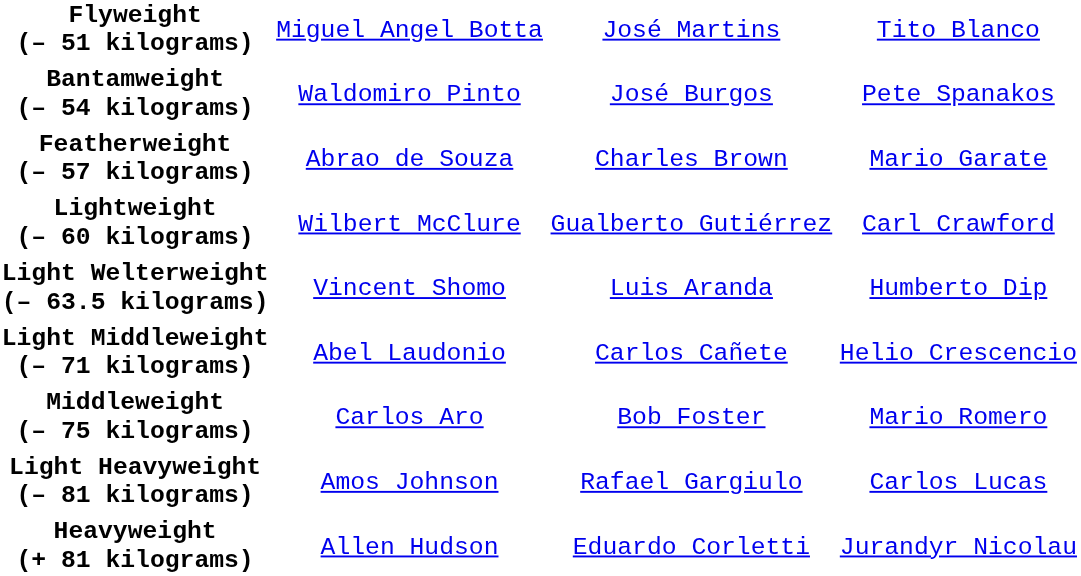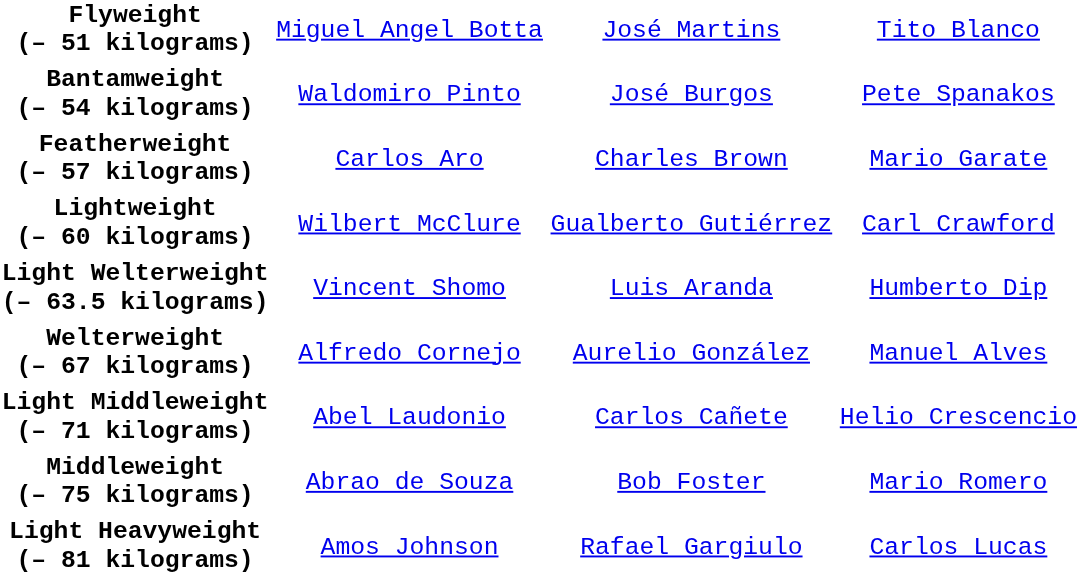 <table>
 <tr align="center">
 <td><strong>Flyweight<br>(– 51 kilograms)</strong></td>
 <td> <a href='#'>Miguel Angel Botta</a><br></td>
 <td> <a href='#'>José Martins</a><br></td>
 <td> <a href='#'>Tito Blanco</a><br></td>
 </tr>
 <tr align="center">
 <td><strong>Bantamweight<br>(– 54 kilograms)</strong></td>
 <td> <a href='#'>Waldomiro Pinto</a><br></td>
 <td> <a href='#'>José Burgos</a><br></td>
 <td> <a href='#'>Pete Spanakos</a><br></td>
 </tr>
 <tr align="center">
 <td><strong>Featherweight<br>(– 57 kilograms)</strong></td>
-<td> <a href='#'>Abrao de Souza</a><br></td>
+<td> <a href='#'>Carlos Aro</a><br></td>
 <td> <a href='#'>Charles Brown</a><br></td>
 <td> <a href='#'>Mario Garate</a><br></td>
 </tr>
 <tr align="center">
 <td><strong>Lightweight<br>(– 60 kilograms)</strong></td>
 <td> <a href='#'>Wilbert McClure</a><br></td>
 <td> <a href='#'>Gualberto Gutiérrez</a><br></td>
 <td> <a href='#'>Carl Crawford</a><br></td>
 </tr>
 <tr align="center">
 <td><strong>Light Welterweight<br>(– 63.5 kilograms)</strong></td>
 <td> <a href='#'>Vincent Shomo</a><br></td>
 <td> <a href='#'>Luis Aranda</a><br></td>
 <td> <a href='#'>Humberto Dip</a><br></td>
 </tr>
 <tr align="center">
+<td><strong>Welterweight<br>(– 67 kilograms)</strong></td>
+<td> <a href='#'>Alfredo Cornejo</a><br></td>
+<td> <a href='#'>Aurelio González</a><br></td>
+<td> <a href='#'>Manuel Alves</a><br></td>
+</tr>
+<tr align="center">
 <td><strong>Light Middleweight<br>(– 71 kilograms)</strong></td>
 <td> <a href='#'>Abel Laudonio</a><br></td>
 <td> <a href='#'>Carlos Cañete</a><br></td>
 <td> <a href='#'>Helio Crescencio</a><br></td>
 </tr>
 <tr align="center">
 <td><strong>Middleweight<br>(– 75 kilograms)</strong></td>
-<td> <a href='#'>Carlos Aro</a><br></td>
+<td> <a href='#'>Abrao de Souza</a><br></td>
 <td> <a href='#'>Bob Foster</a><br></td>
 <td> <a href='#'>Mario Romero</a><br></td>
 </tr>
 <tr align="center">
 <td><strong>Light Heavyweight<br>(– 81 kilograms)</strong></td>
 <td> <a href='#'>Amos Johnson</a><br></td>
 <td> <a href='#'>Rafael Gargiulo</a><br></td>
 <td> <a href='#'>Carlos Lucas</a><br></td>
 </tr>
-<tr align="center">
-<td><strong>Heavyweight<br>(+ 81 kilograms)</strong></td>
-<td> <a href='#'>Allen Hudson</a><br></td>
-<td> <a href='#'>Eduardo Corletti</a><br></td>
-<td> <a href='#'>Jurandyr Nicolau</a><br></td>
-</tr>
 </table>
